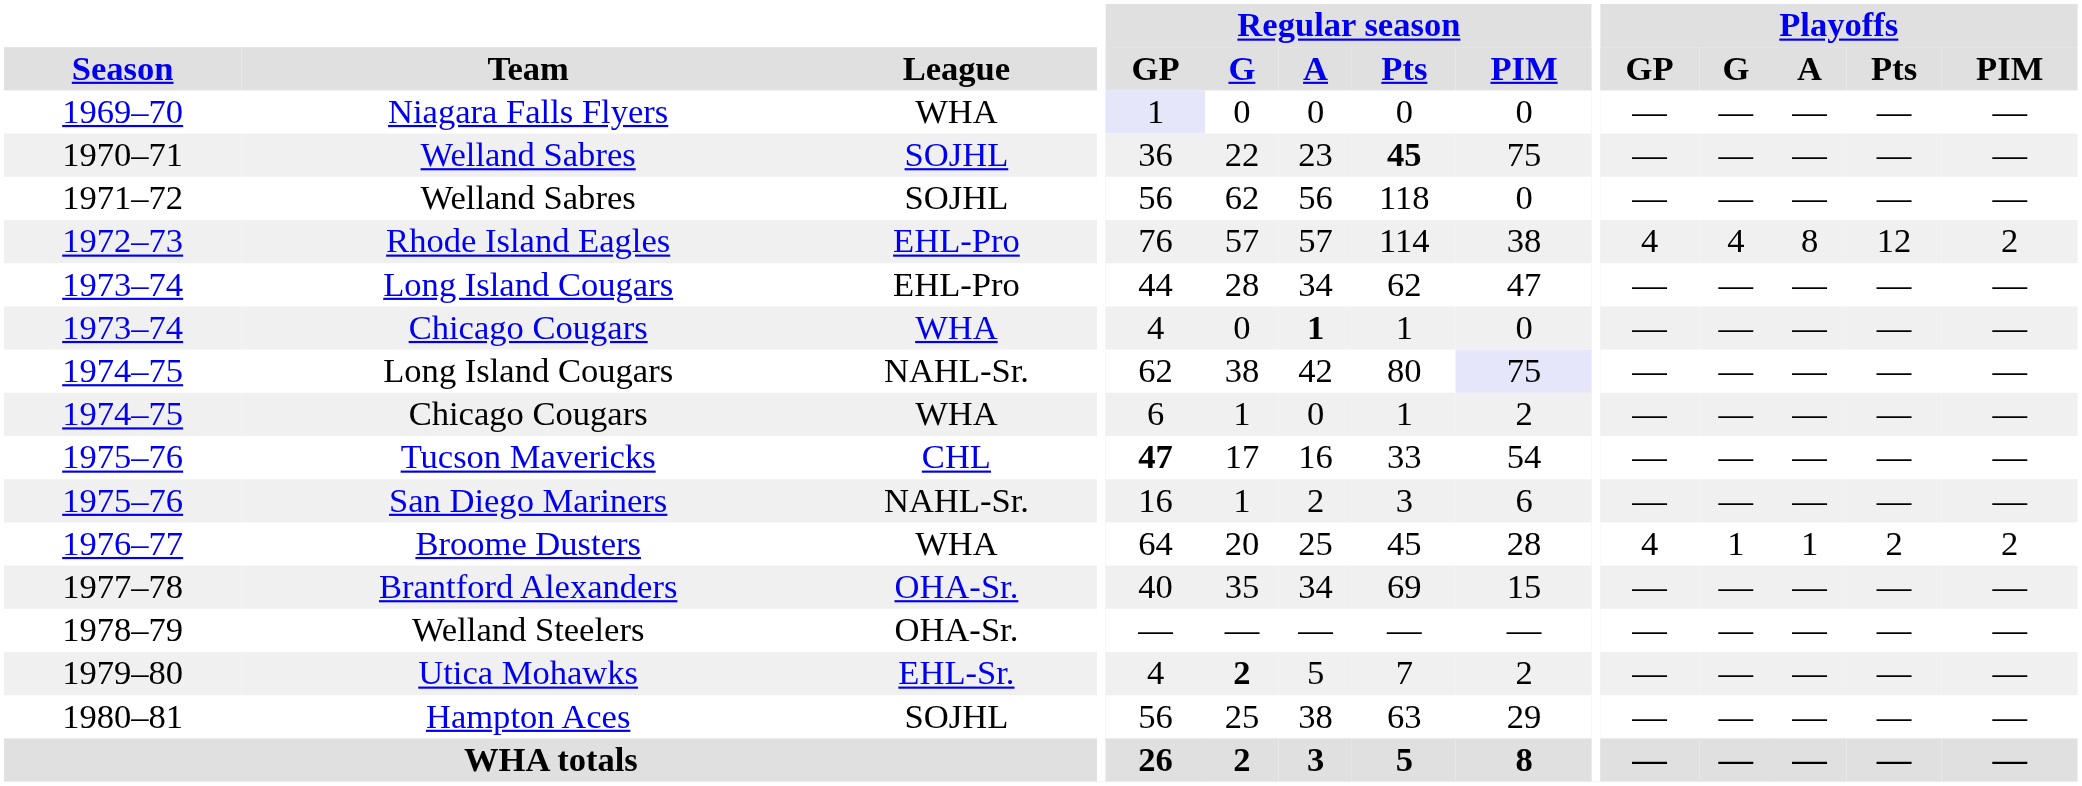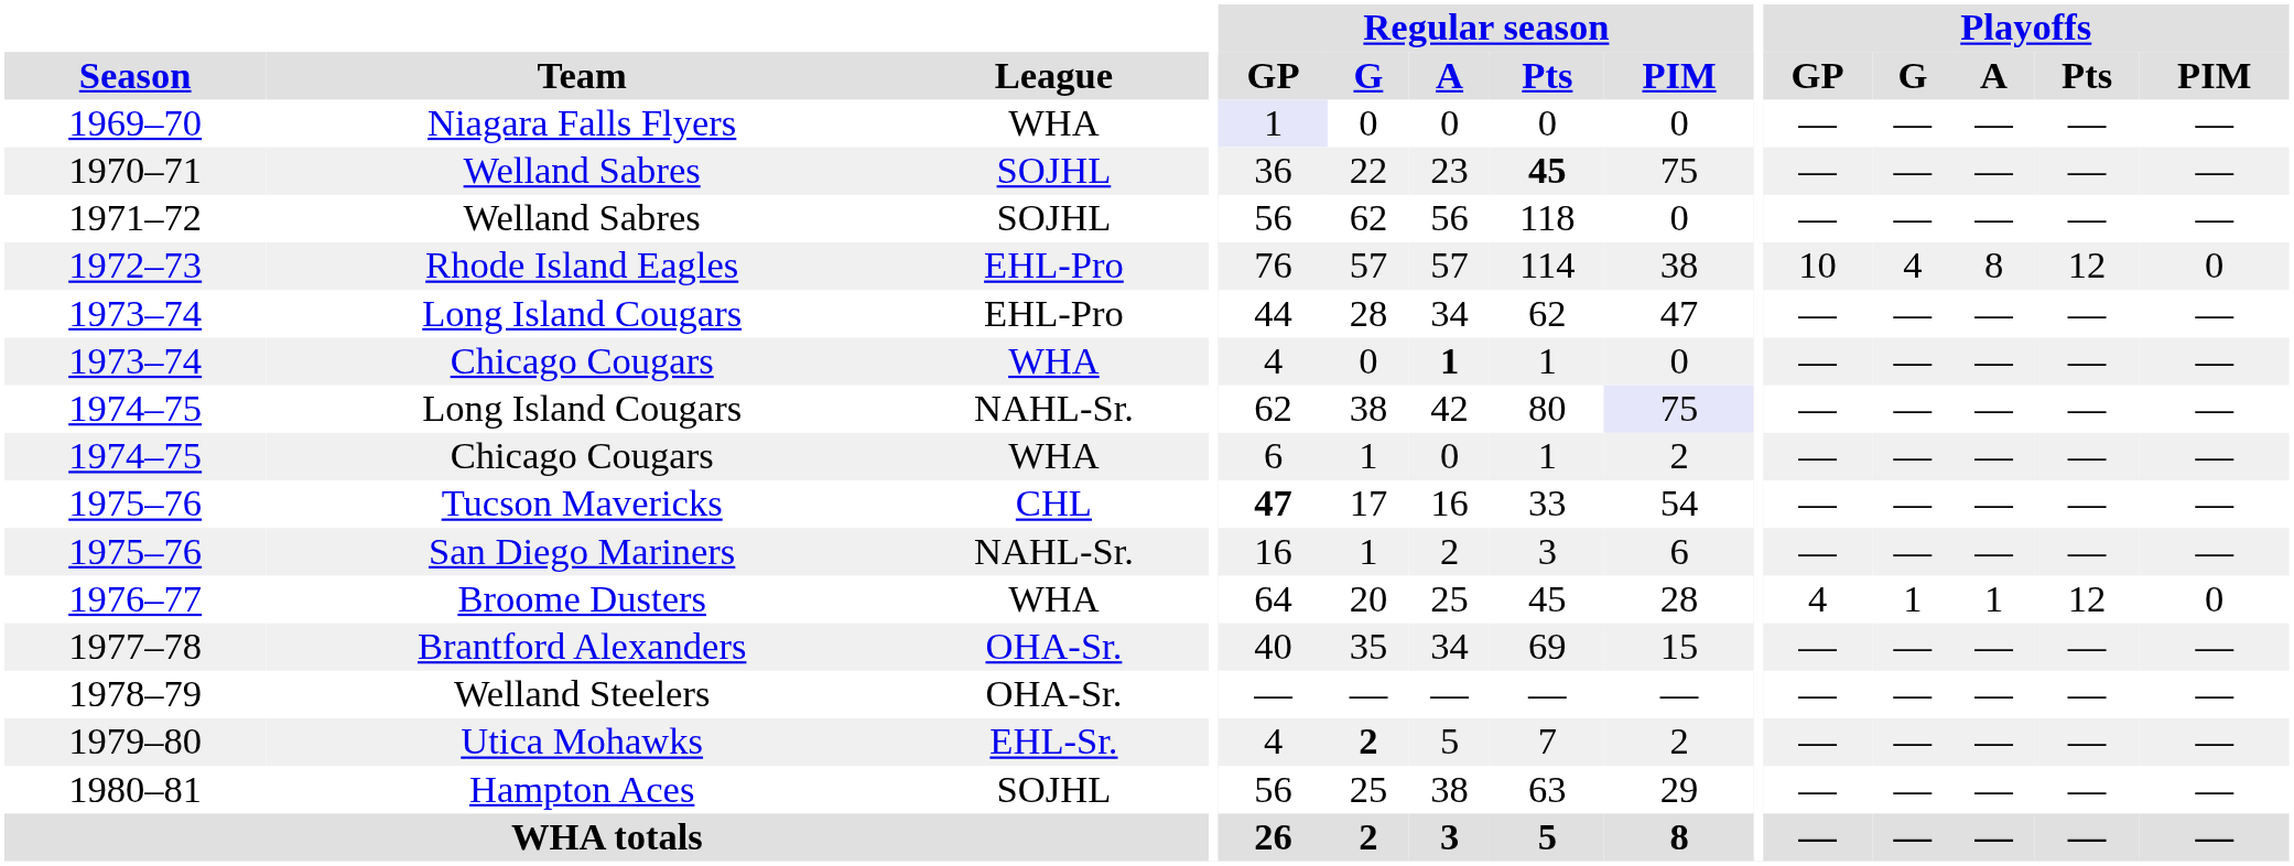 <table border="0" cellpadding="1" cellspacing="0" style="text-align:center; width:60em">
 <tr bgcolor="#e0e0e0">
 <th colspan="3" bgcolor="#ffffff"></th>
 <th rowspan="99" bgcolor="#ffffff"></th>
 <th colspan="5"><a href='#'>Regular season</a></th>
 <th rowspan="99" bgcolor="#ffffff"></th>
 <th colspan="5"><a href='#'>Playoffs</a></th>
 </tr>
 <tr bgcolor="#e0e0e0">
 <th><a href='#'>Season</a></th>
 <th>Team</th>
 <th>League</th>
 <th>GP</th>
 <th><a href='#'>G</a></th>
 <th><a href='#'>A</a></th>
 <th><a href='#'>Pts</a></th>
 <th><a href='#'>PIM</a></th>
 <th>GP</th>
 <th>G</th>
 <th>A</th>
 <th>Pts</th>
 <th>PIM</th>
 </tr>
 <tr>
 <td><a href='#'>1969–70</a></td>
 <td><a href='#'>Niagara Falls Flyers</a></td>
 <td>WHA</td>
 <td style="background: lavender;">1</td>
 <td>0</td>
 <td>0</td>
 <td>0</td>
 <td>0</td>
 <td>—</td>
 <td>—</td>
 <td>—</td>
 <td>—</td>
 <td>—</td>
 </tr>
 <tr bgcolor="#f0f0f0">
 <td>1970–71</td>
 <td><a href='#'>Welland Sabres</a></td>
 <td><a href='#'>SOJHL</a></td>
 <td>36</td>
 <td>22</td>
 <td>23</td>
 <td><strong>45</strong></td>
 <td>75</td>
 <td>—</td>
 <td>—</td>
 <td>—</td>
 <td>—</td>
 <td>—</td>
 </tr>
 <tr>
 <td>1971–72</td>
 <td>Welland Sabres</td>
 <td>SOJHL</td>
 <td>56</td>
 <td>62</td>
 <td>56</td>
 <td>118</td>
 <td>0</td>
 <td>—</td>
 <td>—</td>
 <td>—</td>
 <td>—</td>
 <td>—</td>
 </tr>
 <tr bgcolor="#f0f0f0">
 <td><a href='#'>1972–73</a></td>
 <td><a href='#'>Rhode Island Eagles</a></td>
 <td><a href='#'>EHL-Pro</a></td>
 <td>76</td>
 <td>57</td>
 <td>57</td>
 <td>114</td>
 <td>38</td>
-<td>4</td>
+<td>10</td>
 <td>4</td>
 <td>8</td>
 <td>12</td>
-<td>2</td>
+<td>0</td>
 </tr>
 <tr>
 <td><a href='#'>1973–74</a></td>
 <td><a href='#'>Long Island Cougars</a></td>
 <td>EHL-Pro</td>
 <td>44</td>
 <td>28</td>
 <td>34</td>
 <td>62</td>
 <td>47</td>
 <td>—</td>
 <td>—</td>
 <td>—</td>
 <td>—</td>
 <td>—</td>
 </tr>
 <tr bgcolor="#f0f0f0">
 <td><a href='#'>1973–74</a></td>
 <td><a href='#'>Chicago Cougars</a></td>
 <td><a href='#'>WHA</a></td>
 <td>4</td>
 <td>0</td>
 <td><strong>1</strong></td>
 <td>1</td>
 <td>0</td>
 <td>—</td>
 <td>—</td>
 <td>—</td>
 <td>—</td>
 <td>—</td>
 </tr>
 <tr>
 <td><a href='#'>1974–75</a></td>
 <td>Long Island Cougars</td>
 <td>NAHL-Sr.</td>
 <td>62</td>
 <td>38</td>
 <td>42</td>
 <td>80</td>
 <td style="background: lavender;">75</td>
 <td>—</td>
 <td>—</td>
 <td>—</td>
 <td>—</td>
 <td>—</td>
 </tr>
 <tr bgcolor="#f0f0f0">
 <td><a href='#'>1974–75</a></td>
 <td>Chicago Cougars</td>
 <td>WHA</td>
 <td>6</td>
 <td>1</td>
 <td>0</td>
 <td>1</td>
 <td>2</td>
 <td>—</td>
 <td>—</td>
 <td>—</td>
 <td>—</td>
 <td>—</td>
 </tr>
 <tr>
 <td><a href='#'>1975–76</a></td>
 <td><a href='#'>Tucson Mavericks</a></td>
 <td><a href='#'>CHL</a></td>
 <td><strong>47</strong></td>
 <td>17</td>
 <td>16</td>
 <td>33</td>
 <td>54</td>
 <td>—</td>
 <td>—</td>
 <td>—</td>
 <td>—</td>
 <td>—</td>
 </tr>
 <tr bgcolor="#f0f0f0">
 <td><a href='#'>1975–76</a></td>
 <td><a href='#'>San Diego Mariners</a></td>
 <td>NAHL-Sr.</td>
 <td>16</td>
 <td>1</td>
 <td>2</td>
 <td>3</td>
 <td>6</td>
 <td>—</td>
 <td>—</td>
 <td>—</td>
 <td>—</td>
 <td>—</td>
 </tr>
 <tr>
 <td><a href='#'>1976–77</a></td>
 <td><a href='#'>Broome Dusters</a></td>
 <td>WHA</td>
 <td>64</td>
 <td>20</td>
 <td>25</td>
 <td>45</td>
 <td>28</td>
 <td>4</td>
 <td>1</td>
 <td>1</td>
-<td>2</td>
-<td>2</td>
+<td>12</td>
+<td>0</td>
 </tr>
 <tr bgcolor="#f0f0f0">
 <td>1977–78</td>
 <td><a href='#'>Brantford Alexanders</a></td>
 <td><a href='#'>OHA-Sr.</a></td>
 <td>40</td>
 <td>35</td>
 <td>34</td>
 <td>69</td>
 <td>15</td>
 <td>—</td>
 <td>—</td>
 <td>—</td>
 <td>—</td>
 <td>—</td>
 </tr>
 <tr>
 <td>1978–79</td>
 <td>Welland Steelers</td>
 <td>OHA-Sr.</td>
 <td>—</td>
 <td>—</td>
 <td>—</td>
 <td>—</td>
 <td>—</td>
 <td>—</td>
 <td>—</td>
 <td>—</td>
 <td>—</td>
 <td>—</td>
 </tr>
 <tr bgcolor="#f0f0f0">
 <td>1979–80</td>
 <td><a href='#'>Utica Mohawks</a></td>
 <td><a href='#'>EHL-Sr.</a></td>
 <td>4</td>
 <td><strong>2</strong></td>
 <td>5</td>
 <td>7</td>
 <td>2</td>
 <td>—</td>
 <td>—</td>
 <td>—</td>
 <td>—</td>
 <td>—</td>
 </tr>
 <tr>
 <td>1980–81</td>
 <td><a href='#'>Hampton Aces</a></td>
 <td>SOJHL</td>
 <td>56</td>
 <td>25</td>
 <td>38</td>
 <td>63</td>
 <td>29</td>
 <td>—</td>
 <td>—</td>
 <td>—</td>
 <td>—</td>
 <td>—</td>
 </tr>
 <tr>
 </tr>
 <tr ALIGN="center" bgcolor="#e0e0e0">
 <th colspan="3">WHA totals</th>
 <th ALIGN="center">26</th>
 <th ALIGN="center">2</th>
 <th ALIGN="center">3</th>
 <th ALIGN="center">5</th>
 <th ALIGN="center">8</th>
 <th ALIGN="center">—</th>
 <th ALIGN="center">—</th>
 <th ALIGN="center">—</th>
 <th ALIGN="center">—</th>
 <th ALIGN="center">—</th>
 </tr>
 </table>
